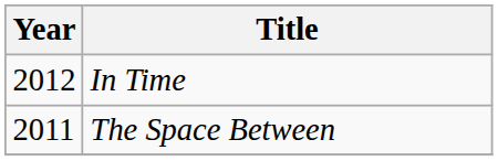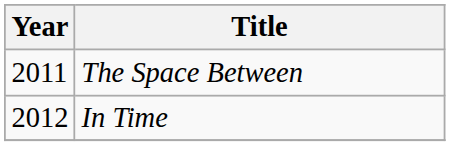 <table class="wikitable">
 <tr>
 <th>Year</th>
 <th style="width:200px;">Title</th>
 </tr>
 <tr>
+<td>2011</td>
+<td><em>The Space Between</em></td>
+</tr>
+<tr>
 <td>2012</td>
 <td><em>In Time</em></td>
 </tr>
 <tr>
-<td>2011</td>
-<td><em>The Space Between</em></td>
-</tr>
-<tr>
 </tr>
 </table>
